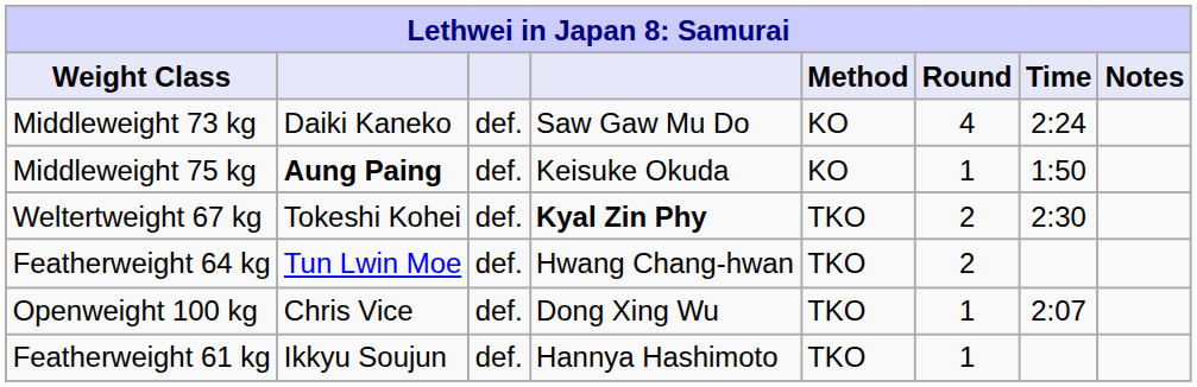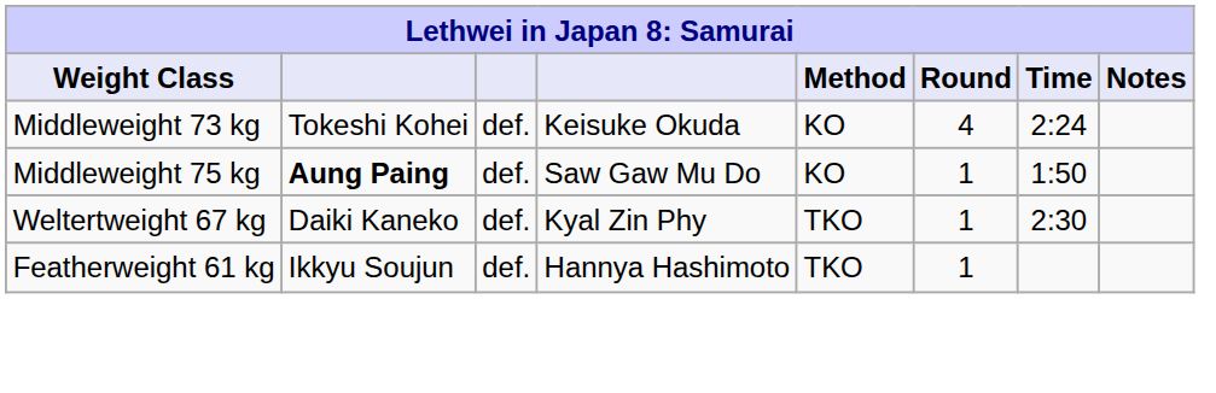 <table class="wikitable" style="font-size: 80%;">
 <tr>
 <th colspan="8" style="background-color: #ccf; color: #000080; text-align: center;"><strong>Lethwei in Japan 8: Samurai</strong></th>
 </tr>
 <tr>
 <th colspan="1" style="background-color: #E6E8FA; color: #000000; text-align: center;">Weight Class</th>
 <th colspan="1" style="background-color: #E6E8FA; color: #000000; text-align: center;"></th>
 <th colspan="1" style="background-color: #E6E8FA; color: #000000; text-align: center;"></th>
 <th colspan="1" style="background-color: #E6E8FA; color: #000000; text-align: center;"></th>
 <th colspan="1" style="background-color: #E6E8FA; color: #000000; text-align: center;">Method</th>
 <th colspan="1" style="background-color: #E6E8FA; color: #000000; text-align: center;">Round</th>
 <th colspan="1" style="background-color: #E6E8FA; color: #000000; text-align: center;">Time</th>
 <th colspan="1" style="background-color: #E6E8FA; color: #000000; text-align: center;">Notes</th>
 </tr>
 <tr>
 <td>Middleweight 73 kg</td>
-<td> Daiki Kaneko</td>
+<td> Tokeshi Kohei</td>
 <td align=center>def.</td>
-<td> Saw Gaw Mu Do</td>
+<td> Keisuke Okuda</td>
 <td>KO</td>
 <td align=center>4</td>
 <td align=center>2:24</td>
 <td></td>
 </tr>
 <tr>
 <td>Middleweight 75 kg</td>
 <td><strong> Aung Paing</strong></td>
 <td align=center>def.</td>
-<td> Keisuke Okuda</td>
+<td> Saw Gaw Mu Do</td>
 <td>KO</td>
 <td align=center>1</td>
 <td align=center>1:50</td>
 <td></td>
 </tr>
 <tr>
 <td>Weltertweight 67 kg</td>
-<td> Tokeshi Kohei</td>
+<td> Daiki Kaneko</td>
 <td align=center>def.</td>
-<td><strong> Kyal Zin Phy</strong></td>
-<td>TKO</td>
-<td align=center>2</td>
-<td align=center>2:30</td>
-<td></td>
-</tr>
-<tr>
-<td>Featherweight 64 kg</td>
-<td> <a href='#'>Tun Lwin Moe</a></td>
-<td align=center>def.</td>
-<td> Hwang Chang-hwan</td>
-<td>TKO</td>
-<td align=center>2</td>
-<td align=center></td>
-<td></td>
-</tr>
-<tr>
-<td>Openweight 100 kg</td>
-<td> Chris Vice</td>
-<td align=center>def.</td>
-<td> Dong Xing Wu</td>
+<td> Kyal Zin Phy</td>
 <td>TKO</td>
 <td align=center>1</td>
-<td align=center>2:07</td>
+<td align=center>2:30</td>
 <td></td>
 </tr>
 <tr>
 <td>Featherweight 61 kg</td>
 <td> Ikkyu Soujun</td>
 <td align=center>def.</td>
 <td> Hannya Hashimoto</td>
 <td>TKO</td>
 <td align=center>1</td>
 <td align=center></td>
 <td></td>
 </tr>
 </table>
